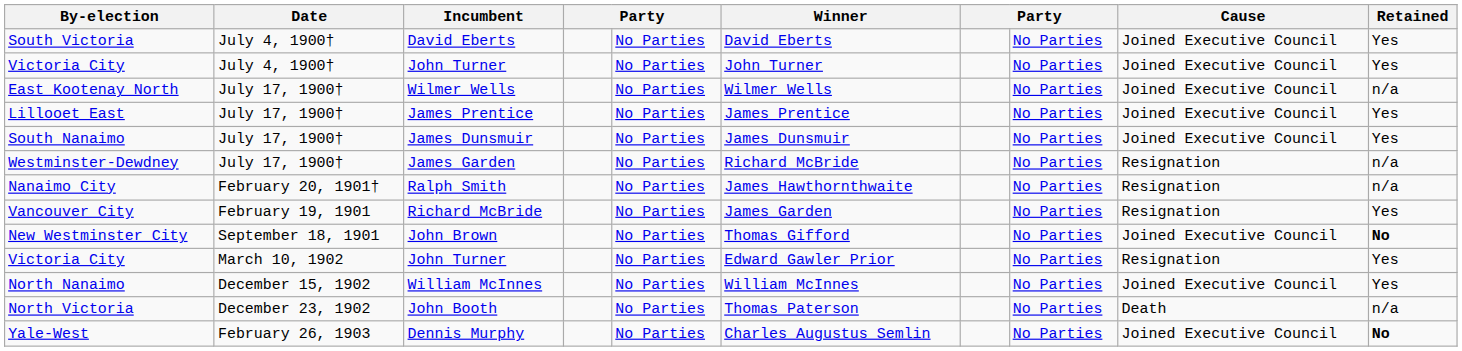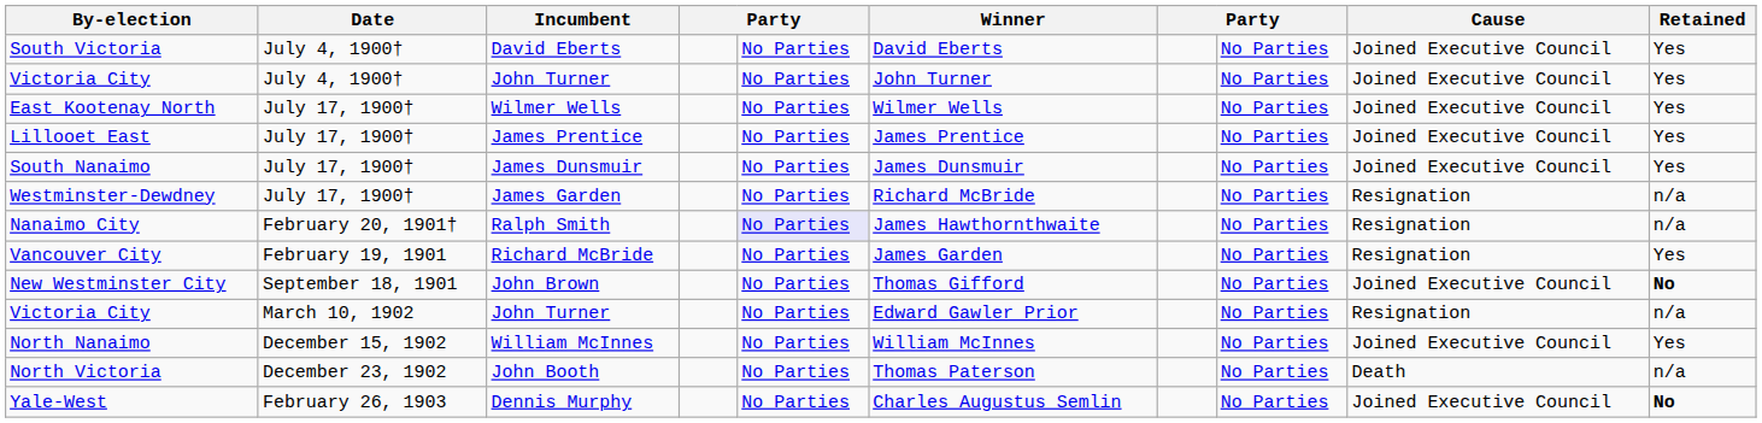 <table class=wikitable style="width:100%">
 <tr>
 <th>By-election</th>
 <th>Date</th>
 <th>Incumbent</th>
 <th colspan=2>Party</th>
 <th>Winner</th>
 <th colspan=2>Party</th>
 <th>Cause</th>
 <th>Retained</th>
 </tr>
 <tr>
 <td><a href='#'>South Victoria</a></td>
 <td>July 4, 1900†</td>
 <td><a href='#'>David Eberts</a></td>
 <td>    </td>
 <td><a href='#'>No Parties</a></td>
 <td><a href='#'>David Eberts</a></td>
 <td>    </td>
 <td><a href='#'>No Parties</a></td>
 <td>Joined Executive Council</td>
 <td>Yes</td>
 </tr>
 <tr>
 <td><a href='#'>Victoria City</a></td>
 <td>July 4, 1900†</td>
 <td><a href='#'>John Turner</a></td>
 <td>    </td>
 <td><a href='#'>No Parties</a></td>
 <td><a href='#'>John Turner</a></td>
 <td>    </td>
 <td><a href='#'>No Parties</a></td>
 <td>Joined Executive Council</td>
 <td>Yes</td>
 </tr>
 <tr>
 <td><a href='#'>East Kootenay North</a></td>
 <td>July 17, 1900†</td>
 <td><a href='#'>Wilmer Wells</a></td>
 <td>    </td>
 <td><a href='#'>No Parties</a></td>
 <td><a href='#'>Wilmer Wells</a></td>
 <td>    </td>
 <td><a href='#'>No Parties</a></td>
 <td>Joined Executive Council</td>
-<td>n/a</td>
+<td>Yes</td>
 </tr>
 <tr>
 <td><a href='#'>Lillooet East</a></td>
 <td>July 17, 1900†</td>
 <td><a href='#'>James Prentice</a></td>
 <td>    </td>
 <td><a href='#'>No Parties</a></td>
 <td><a href='#'>James Prentice</a></td>
 <td>    </td>
 <td><a href='#'>No Parties</a></td>
 <td>Joined Executive Council</td>
 <td>Yes</td>
 </tr>
 <tr>
 <td><a href='#'>South Nanaimo</a></td>
 <td>July 17, 1900†</td>
 <td><a href='#'>James Dunsmuir</a></td>
 <td>    </td>
 <td><a href='#'>No Parties</a></td>
 <td><a href='#'>James Dunsmuir</a></td>
 <td>    </td>
 <td><a href='#'>No Parties</a></td>
 <td>Joined Executive Council</td>
 <td>Yes</td>
 </tr>
 <tr>
 <td><a href='#'>Westminster-Dewdney</a></td>
 <td>July 17, 1900†</td>
 <td><a href='#'>James Garden</a></td>
 <td>    </td>
 <td><a href='#'>No Parties</a></td>
 <td><a href='#'>Richard McBride</a></td>
 <td>    </td>
 <td><a href='#'>No Parties</a></td>
 <td>Resignation</td>
 <td>n/a</td>
 </tr>
 <tr>
 <td><a href='#'>Nanaimo City</a></td>
 <td>February 20, 1901†</td>
 <td><a href='#'>Ralph Smith</a></td>
 <td>    </td>
-<td><a href='#'>No Parties</a></td>
+<td style="background: lavender;"><a href='#'>No Parties</a></td>
 <td><a href='#'>James Hawthornthwaite</a></td>
 <td>    </td>
 <td><a href='#'>No Parties</a></td>
 <td>Resignation</td>
 <td>n/a</td>
 </tr>
 <tr>
 <td><a href='#'>Vancouver City</a></td>
 <td>February 19, 1901</td>
 <td><a href='#'>Richard McBride</a></td>
 <td>    </td>
 <td><a href='#'>No Parties</a></td>
 <td><a href='#'>James Garden</a></td>
 <td>    </td>
 <td><a href='#'>No Parties</a></td>
 <td>Resignation</td>
 <td>Yes</td>
 </tr>
 <tr>
 <td><a href='#'>New Westminster City</a></td>
 <td>September 18, 1901</td>
 <td><a href='#'>John Brown</a></td>
 <td>    </td>
 <td><a href='#'>No Parties</a></td>
 <td><a href='#'>Thomas Gifford</a></td>
 <td>    </td>
 <td><a href='#'>No Parties</a></td>
 <td>Joined Executive Council</td>
 <td><strong>No</strong></td>
 </tr>
 <tr>
 <td><a href='#'>Victoria City</a></td>
 <td>March 10, 1902</td>
 <td><a href='#'>John Turner</a></td>
 <td>    </td>
 <td><a href='#'>No Parties</a></td>
 <td><a href='#'>Edward Gawler Prior</a></td>
 <td>    </td>
 <td><a href='#'>No Parties</a></td>
 <td>Resignation</td>
-<td>Yes</td>
+<td>n/a</td>
 </tr>
 <tr>
 <td><a href='#'>North Nanaimo</a></td>
 <td>December 15, 1902</td>
 <td><a href='#'>William McInnes</a></td>
 <td>    </td>
 <td><a href='#'>No Parties</a></td>
 <td><a href='#'>William McInnes</a></td>
 <td>    </td>
 <td><a href='#'>No Parties</a></td>
 <td>Joined Executive Council</td>
 <td>Yes</td>
 </tr>
 <tr>
 <td><a href='#'>North Victoria</a></td>
 <td>December 23, 1902</td>
 <td><a href='#'>John Booth</a></td>
 <td>    </td>
 <td><a href='#'>No Parties</a></td>
 <td><a href='#'>Thomas Paterson</a></td>
 <td>    </td>
 <td><a href='#'>No Parties</a></td>
 <td>Death</td>
 <td>n/a</td>
 </tr>
 <tr>
 <td><a href='#'>Yale-West</a></td>
 <td>February 26, 1903</td>
 <td><a href='#'>Dennis Murphy</a></td>
 <td>    </td>
 <td><a href='#'>No Parties</a></td>
 <td><a href='#'>Charles Augustus Semlin</a></td>
 <td>    </td>
 <td><a href='#'>No Parties</a></td>
 <td>Joined Executive Council</td>
 <td><strong>No</strong></td>
 </tr>
 </table>
